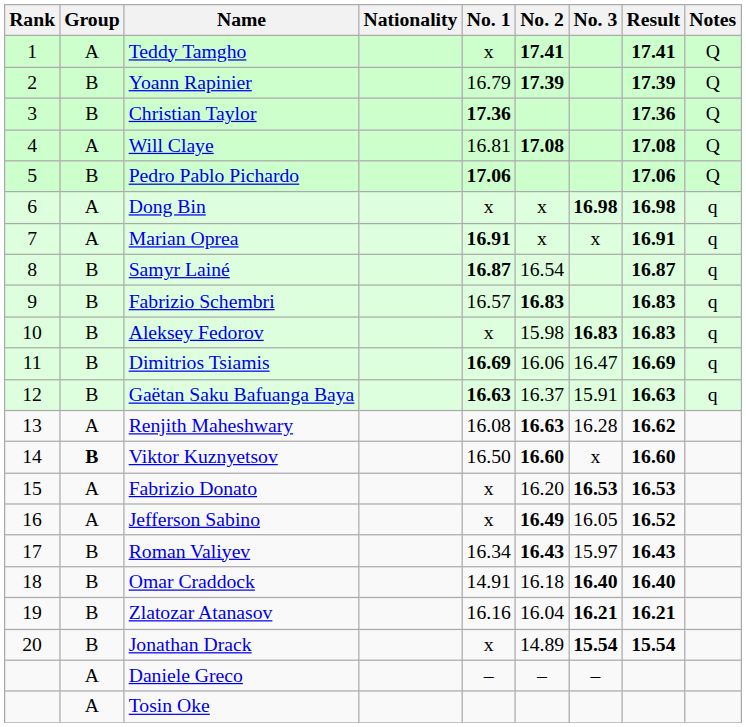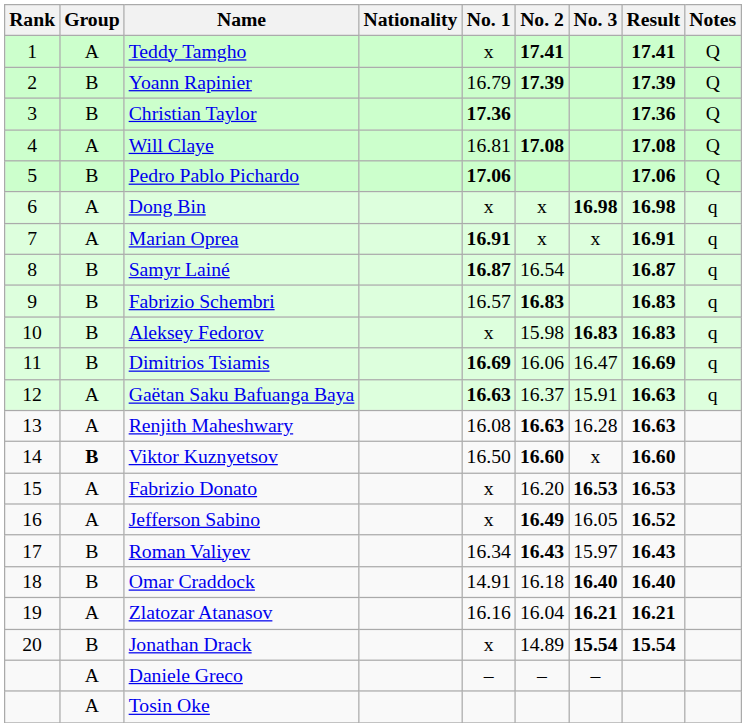 <table class="wikitable sortable" style="text-align:center">
 <tr>
 <th>Rank</th>
 <th>Group</th>
 <th>Name</th>
 <th>Nationality</th>
 <th>No. 1</th>
 <th>No. 2</th>
 <th>No. 3</th>
 <th>Result</th>
 <th>Notes</th>
 </tr>
 <tr bgcolor=ccffcc>
 <td>1</td>
 <td>A</td>
 <td align=left><a href='#'>Teddy Tamgho</a></td>
 <td align=left></td>
 <td>x</td>
 <td><strong>17.41</strong></td>
 <td></td>
 <td><strong>17.41</strong></td>
 <td>Q</td>
 </tr>
 <tr bgcolor=ccffcc>
 <td>2</td>
 <td>B</td>
 <td align=left><a href='#'>Yoann Rapinier</a></td>
 <td align=left></td>
 <td>16.79</td>
 <td><strong>17.39</strong></td>
 <td></td>
 <td><strong>17.39</strong></td>
 <td>Q</td>
 </tr>
 <tr bgcolor=ccffcc>
 <td>3</td>
 <td>B</td>
 <td align=left><a href='#'>Christian Taylor</a></td>
 <td align=left></td>
 <td><strong>17.36</strong></td>
 <td></td>
 <td></td>
 <td><strong>17.36</strong></td>
 <td>Q</td>
 </tr>
 <tr bgcolor=ccffcc>
 <td>4</td>
 <td>A</td>
 <td align=left><a href='#'>Will Claye</a></td>
 <td align=left></td>
 <td>16.81</td>
 <td><strong>17.08</strong></td>
 <td></td>
 <td><strong>17.08</strong></td>
 <td>Q</td>
 </tr>
 <tr bgcolor=ccffcc>
 <td>5</td>
 <td>B</td>
 <td align=left><a href='#'>Pedro Pablo Pichardo</a></td>
 <td align=left></td>
 <td><strong>17.06</strong></td>
 <td></td>
 <td></td>
 <td><strong>17.06</strong></td>
 <td>Q</td>
 </tr>
 <tr bgcolor=ddffdd>
 <td>6</td>
 <td>A</td>
 <td align=left><a href='#'>Dong Bin</a></td>
 <td align=left></td>
 <td>x</td>
 <td>x</td>
 <td><strong>16.98</strong></td>
 <td><strong>16.98</strong></td>
 <td>q</td>
 </tr>
 <tr bgcolor=ddffdd>
 <td>7</td>
 <td>A</td>
 <td align=left><a href='#'>Marian Oprea</a></td>
 <td align=left></td>
 <td><strong>16.91</strong></td>
 <td>x</td>
 <td>x</td>
 <td><strong>16.91</strong></td>
 <td>q</td>
 </tr>
 <tr bgcolor=ddffdd>
 <td>8</td>
 <td>B</td>
 <td align=left><a href='#'>Samyr Lainé</a></td>
 <td align=left></td>
 <td><strong>16.87</strong></td>
 <td>16.54</td>
 <td></td>
 <td><strong>16.87</strong></td>
 <td>q</td>
 </tr>
 <tr bgcolor=ddffdd>
 <td>9</td>
 <td>B</td>
 <td align=left><a href='#'>Fabrizio Schembri</a></td>
 <td align=left></td>
 <td>16.57</td>
 <td><strong>16.83</strong></td>
 <td></td>
 <td><strong>16.83</strong></td>
 <td>q</td>
 </tr>
 <tr bgcolor=ddffdd>
 <td>10</td>
 <td>B</td>
 <td align=left><a href='#'>Aleksey Fedorov</a></td>
 <td align=left></td>
 <td>x</td>
 <td>15.98</td>
 <td><strong>16.83</strong></td>
 <td><strong>16.83</strong></td>
 <td>q</td>
 </tr>
 <tr bgcolor=ddffdd>
 <td>11</td>
 <td>B</td>
 <td align=left><a href='#'>Dimitrios Tsiamis</a></td>
 <td align=left></td>
 <td><strong>16.69</strong></td>
 <td>16.06</td>
 <td>16.47</td>
 <td><strong>16.69</strong></td>
 <td>q</td>
 </tr>
 <tr bgcolor=ddffdd>
 <td>12</td>
-<td>B</td>
+<td>A</td>
 <td align=left><a href='#'>Gaëtan Saku Bafuanga Baya</a></td>
 <td align=left></td>
 <td><strong>16.63</strong></td>
 <td>16.37</td>
 <td>15.91</td>
 <td><strong>16.63</strong></td>
 <td>q</td>
 </tr>
 <tr>
 <td>13</td>
 <td>A</td>
 <td align=left><a href='#'>Renjith Maheshwary</a></td>
 <td align=left></td>
 <td>16.08</td>
 <td><strong>16.63</strong></td>
 <td>16.28</td>
-<td><strong>16.62</strong></td>
+<td><strong>16.63</strong></td>
 <td></td>
 </tr>
 <tr>
 <td>14</td>
 <td><strong>B</strong></td>
 <td align=left><a href='#'>Viktor Kuznyetsov</a></td>
 <td align=left></td>
 <td>16.50</td>
 <td><strong>16.60</strong></td>
 <td>x</td>
 <td><strong>16.60</strong></td>
 <td></td>
 </tr>
 <tr>
 <td>15</td>
 <td>A</td>
 <td align=left><a href='#'>Fabrizio Donato</a></td>
 <td align=left></td>
 <td>x</td>
 <td>16.20</td>
 <td><strong>16.53</strong></td>
 <td><strong>16.53</strong></td>
 <td></td>
 </tr>
 <tr>
 <td>16</td>
 <td>A</td>
 <td align=left><a href='#'>Jefferson Sabino</a></td>
 <td align=left></td>
 <td>x</td>
 <td><strong>16.49</strong></td>
 <td>16.05</td>
 <td><strong>16.52</strong></td>
 <td></td>
 </tr>
 <tr>
 <td>17</td>
 <td>B</td>
 <td align=left><a href='#'>Roman Valiyev</a></td>
 <td align=left></td>
 <td>16.34</td>
 <td><strong>16.43</strong></td>
 <td>15.97</td>
 <td><strong>16.43</strong></td>
 <td></td>
 </tr>
 <tr>
 <td>18</td>
 <td>B</td>
 <td align=left><a href='#'>Omar Craddock</a></td>
 <td align=left></td>
 <td>14.91</td>
 <td>16.18</td>
 <td><strong>16.40</strong></td>
 <td><strong>16.40</strong></td>
 <td></td>
 </tr>
 <tr>
 <td>19</td>
-<td>B</td>
+<td>A</td>
 <td align=left><a href='#'>Zlatozar Atanasov</a></td>
 <td align=left></td>
 <td>16.16</td>
 <td>16.04</td>
 <td><strong>16.21</strong></td>
 <td><strong>16.21</strong></td>
 <td></td>
 </tr>
 <tr>
 <td>20</td>
 <td>B</td>
 <td align=left><a href='#'>Jonathan Drack</a></td>
 <td align=left></td>
 <td>x</td>
 <td>14.89</td>
 <td><strong>15.54</strong></td>
 <td><strong>15.54</strong></td>
 <td></td>
 </tr>
 <tr>
 <td></td>
 <td>A</td>
 <td align=left><a href='#'>Daniele Greco</a></td>
 <td align=left></td>
 <td>–</td>
 <td>–</td>
 <td>–</td>
 <td><strong></strong></td>
 <td></td>
 </tr>
 <tr>
 <td></td>
 <td>A</td>
 <td align=left><a href='#'>Tosin Oke</a></td>
 <td align=left></td>
 <td></td>
 <td></td>
 <td></td>
 <td><strong></strong></td>
 <td></td>
 </tr>
 </table>
